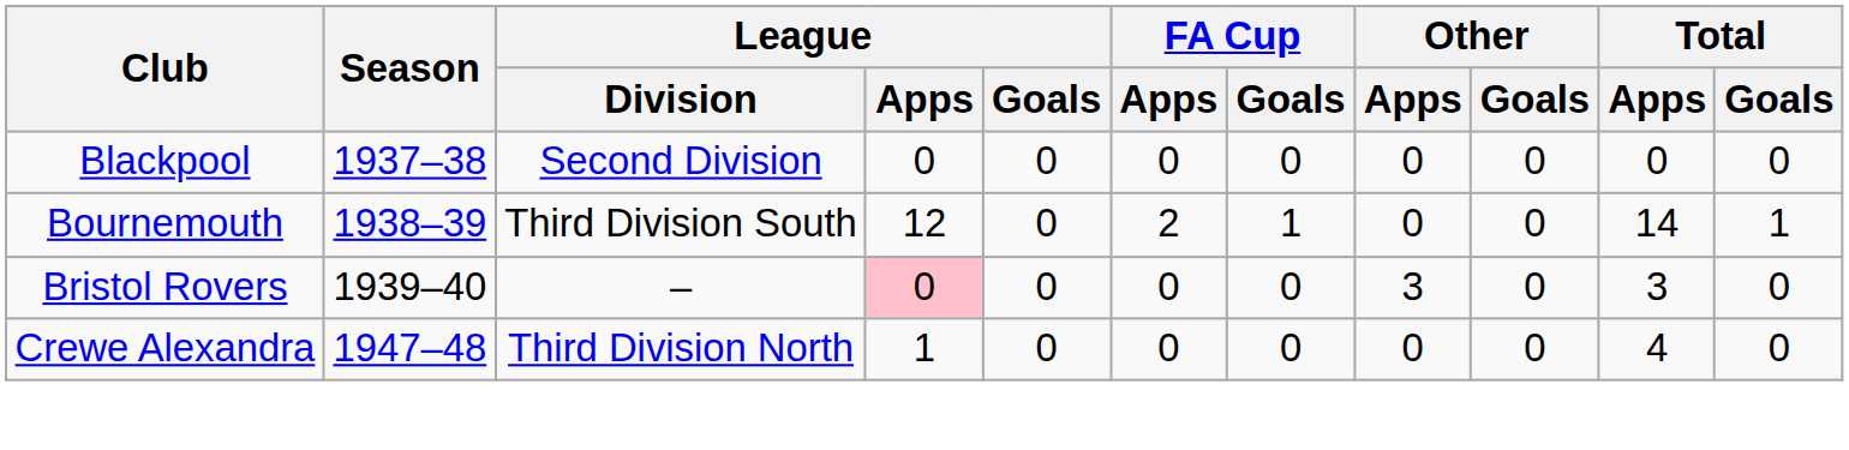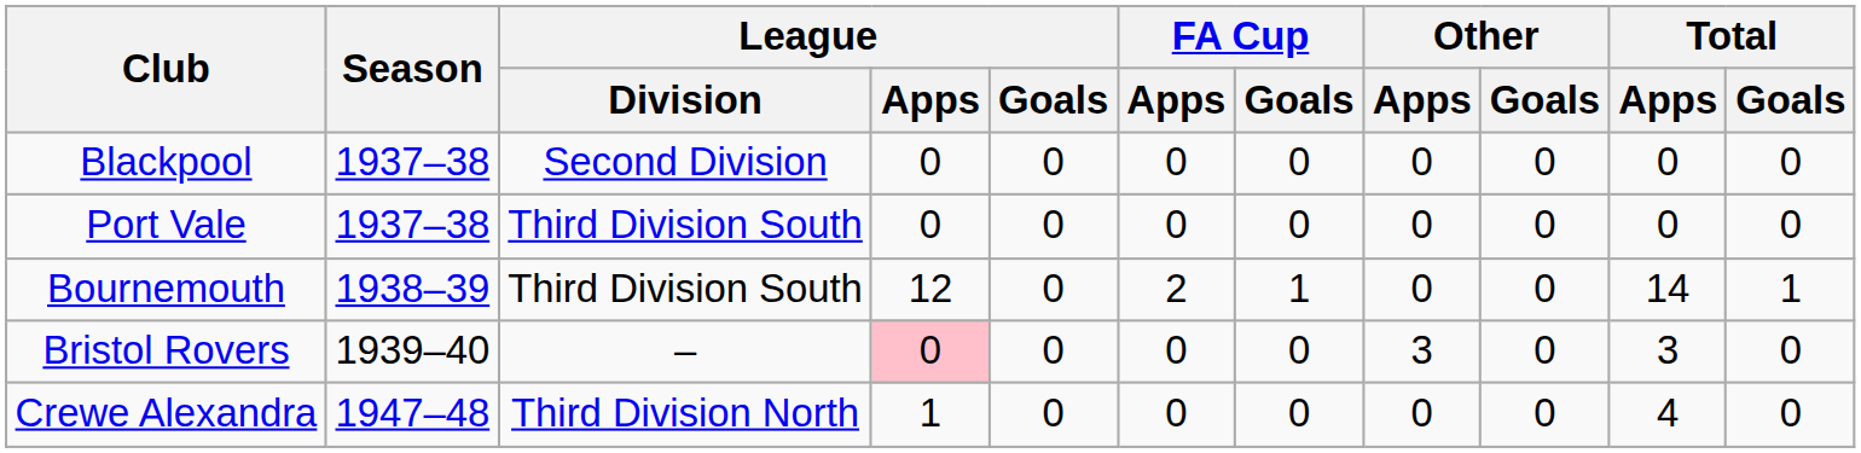 <table class="wikitable" style="text-align:center">
 <tr>
 <th rowspan="2">Club</th>
 <th rowspan="2">Season</th>
 <th colspan="3">League</th>
 <th colspan="2"><a href='#'>FA Cup</a></th>
 <th colspan="2">Other</th>
 <th colspan="2">Total</th>
 </tr>
 <tr>
 <th>Division</th>
 <th>Apps</th>
 <th>Goals</th>
 <th>Apps</th>
 <th>Goals</th>
 <th>Apps</th>
 <th>Goals</th>
 <th>Apps</th>
 <th>Goals</th>
 </tr>
 <tr>
 <td><a href='#'>Blackpool</a></td>
 <td><a href='#'>1937–38</a></td>
 <td><a href='#'>Second Division</a></td>
+<td>0</td>
+<td>0</td>
+<td>0</td>
+<td>0</td>
+<td>0</td>
+<td>0</td>
+<td>0</td>
+<td>0</td>
+</tr>
+<tr>
+<td><a href='#'>Port Vale</a></td>
+<td><a href='#'>1937–38</a></td>
+<td><a href='#'>Third Division South</a></td>
 <td>0</td>
 <td>0</td>
 <td>0</td>
 <td>0</td>
 <td>0</td>
 <td>0</td>
 <td>0</td>
 <td>0</td>
 </tr>
 <tr>
 <td><a href='#'>Bournemouth</a></td>
 <td><a href='#'>1938–39</a></td>
 <td>Third Division South</td>
 <td>12</td>
 <td>0</td>
 <td>2</td>
 <td>1</td>
 <td>0</td>
 <td>0</td>
 <td>14</td>
 <td>1</td>
 </tr>
 <tr>
 <td><a href='#'>Bristol Rovers</a></td>
 <td>1939–40</td>
 <td>–</td>
 <td style="background: pink;">0</td>
 <td>0</td>
 <td>0</td>
 <td>0</td>
 <td>3</td>
 <td>0</td>
 <td>3</td>
 <td>0</td>
 </tr>
 <tr>
 <td><a href='#'>Crewe Alexandra</a></td>
 <td><a href='#'>1947–48</a></td>
 <td><a href='#'>Third Division North</a></td>
 <td>1</td>
 <td>0</td>
 <td>0</td>
 <td>0</td>
 <td>0</td>
 <td>0</td>
 <td>4</td>
 <td>0</td>
 </tr>
 </table>
